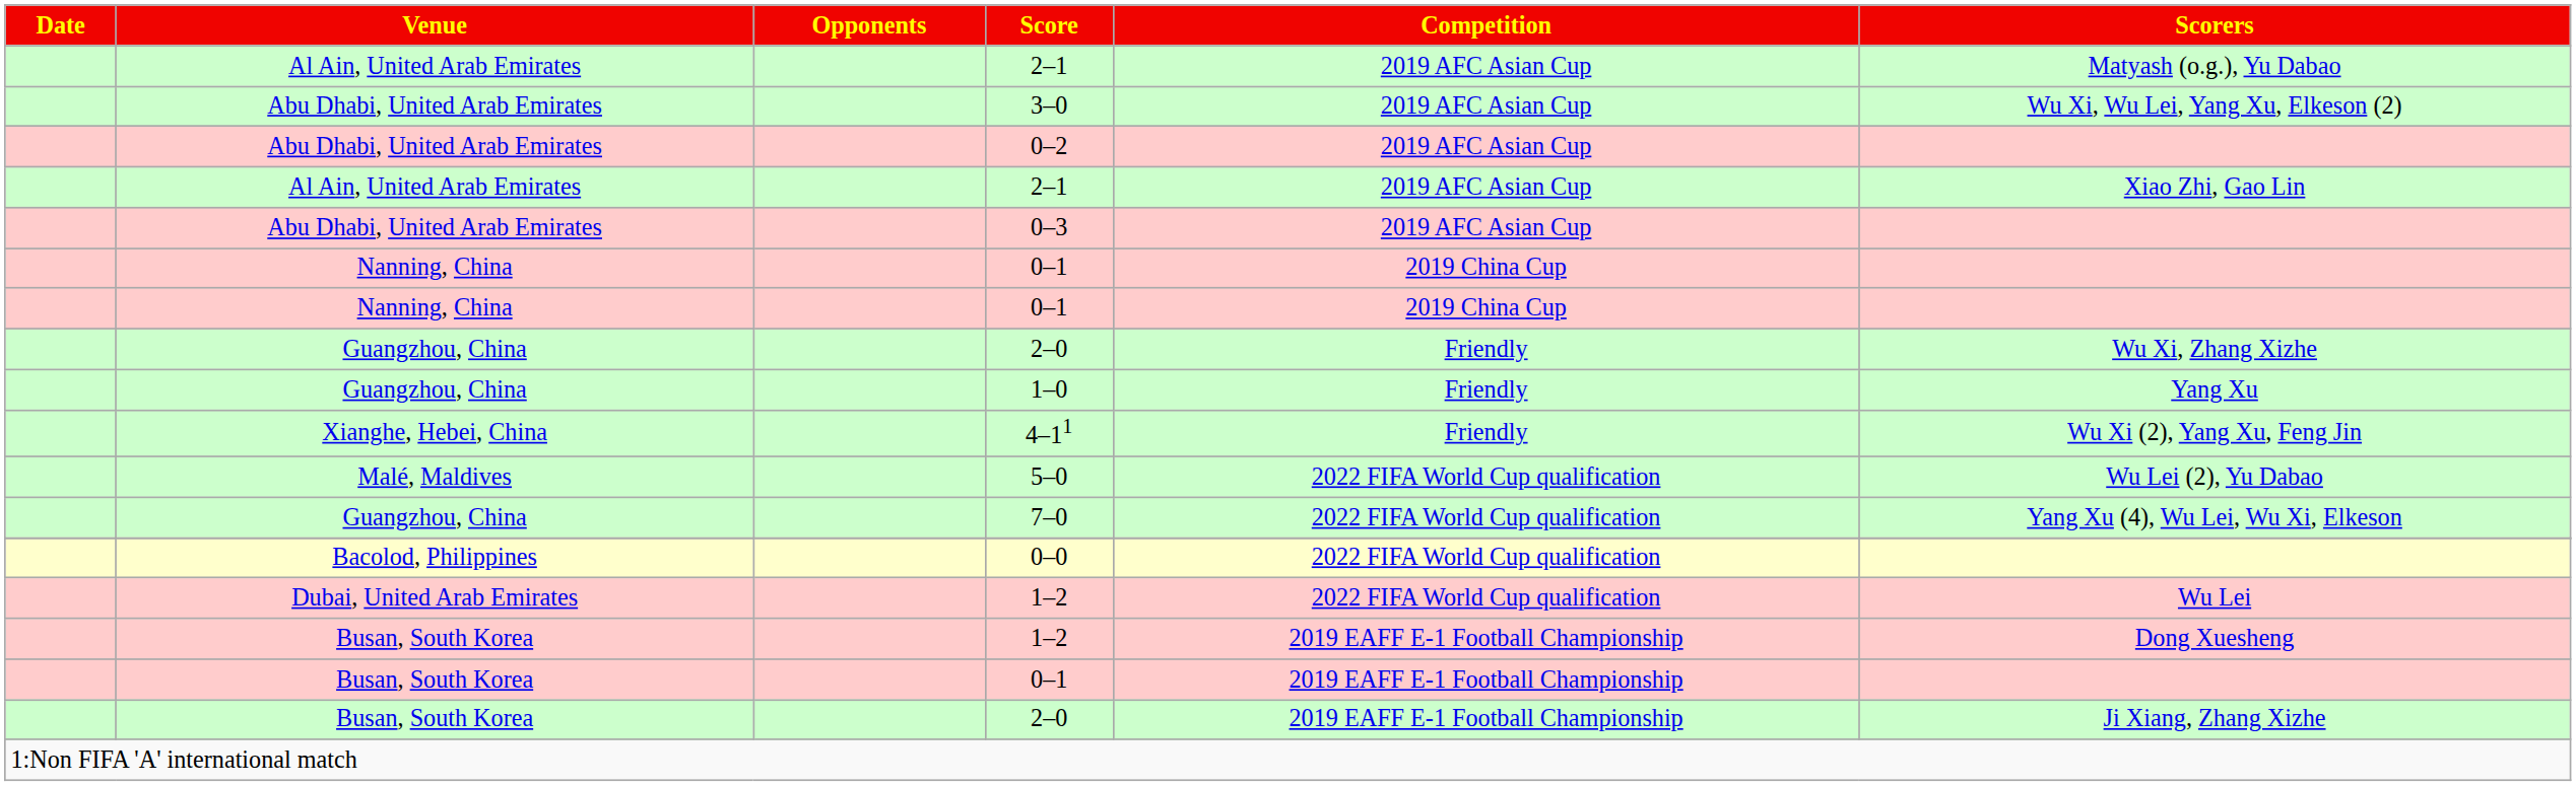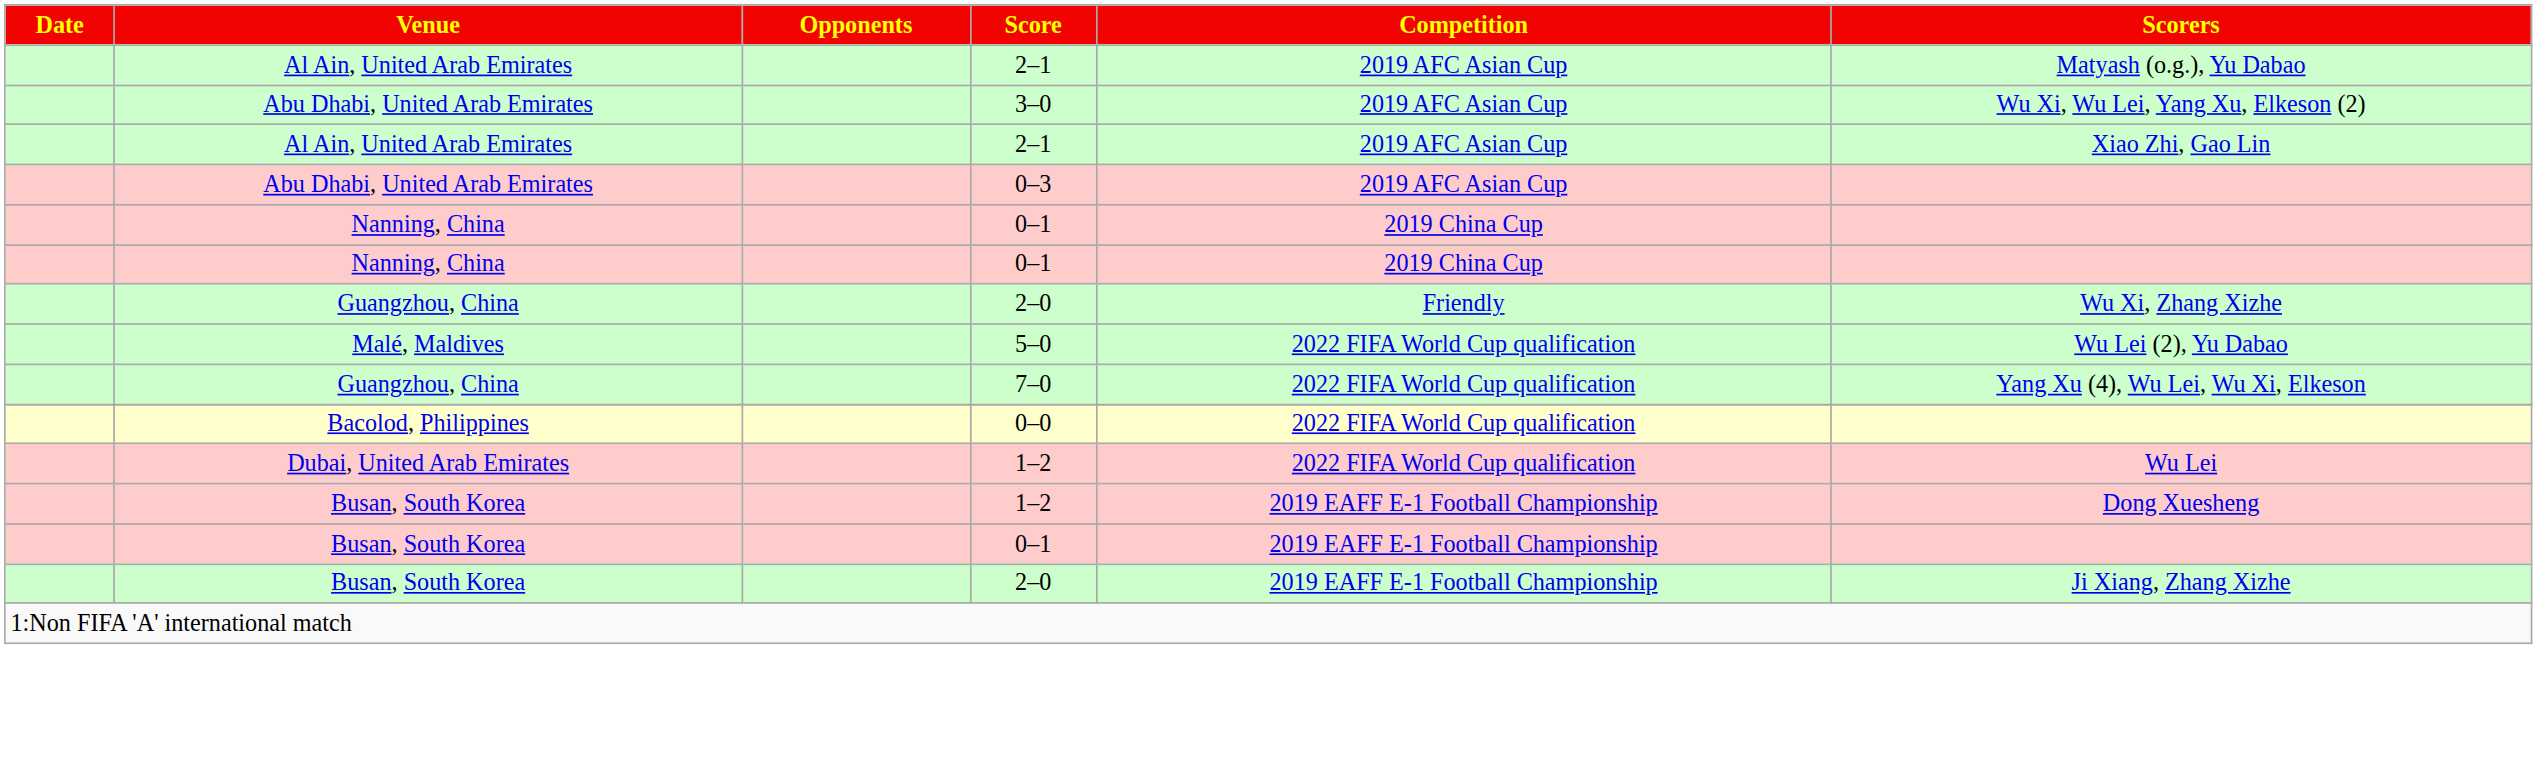 <table width=95% class="wikitable" style="text-align: center; font-size: 90%">
 <tr bgcolor=#F00300 style="color:yellow">
 <td><strong>Date</strong></td>
 <td><strong>Venue</strong></td>
 <td><strong>Opponents</strong></td>
 <td><strong>Score</strong></td>
 <td><strong>Competition</strong></td>
 <td><strong>Scorers</strong></td>
 </tr>
 <tr bgcolor=#CCFFCC>
 <td></td>
 <td><a href='#'>Al Ain</a>, <a href='#'>United Arab Emirates</a></td>
 <td></td>
 <td>2–1</td>
 <td><a href='#'>2019 AFC Asian Cup</a></td>
 <td><a href='#'>Matyash</a> (o.g.), <a href='#'>Yu Dabao</a></td>
 </tr>
 <tr bgcolor=#CCFFCC>
 <td></td>
 <td><a href='#'>Abu Dhabi</a>, <a href='#'>United Arab Emirates</a></td>
 <td></td>
 <td>3–0</td>
 <td><a href='#'>2019 AFC Asian Cup</a></td>
 <td><a href='#'>Wu Xi</a>, <a href='#'>Wu Lei</a>, <a href='#'>Yang Xu</a>, <a href='#'>Elkeson</a> (2)</td>
-</tr>
-<tr bgcolor=#FFCCCC>
-<td></td>
-<td><a href='#'>Abu Dhabi</a>, <a href='#'>United Arab Emirates</a></td>
-<td></td>
-<td>0–2</td>
-<td><a href='#'>2019 AFC Asian Cup</a></td>
-<td></td>
 </tr>
 <tr bgcolor=#CCFFCC>
 <td></td>
 <td><a href='#'>Al Ain</a>, <a href='#'>United Arab Emirates</a></td>
 <td></td>
 <td>2–1</td>
 <td><a href='#'>2019 AFC Asian Cup</a></td>
 <td><a href='#'>Xiao Zhi</a>, <a href='#'>Gao Lin</a></td>
 </tr>
 <tr bgcolor=#FFCCCC>
 <td></td>
 <td><a href='#'>Abu Dhabi</a>, <a href='#'>United Arab Emirates</a></td>
 <td></td>
 <td>0–3</td>
 <td><a href='#'>2019 AFC Asian Cup</a></td>
 <td></td>
 </tr>
 <tr bgcolor=#FFCCCC>
 <td></td>
 <td><a href='#'>Nanning</a>, <a href='#'>China</a></td>
 <td></td>
 <td>0–1</td>
 <td><a href='#'>2019 China Cup</a></td>
 <td></td>
 </tr>
 <tr bgcolor=#FFCCCC>
 <td></td>
 <td><a href='#'>Nanning</a>, <a href='#'>China</a></td>
 <td></td>
 <td>0–1</td>
 <td><a href='#'>2019 China Cup</a></td>
 <td></td>
 </tr>
 <tr bgcolor=#CCFFCC>
 <td></td>
 <td><a href='#'>Guangzhou</a>, <a href='#'>China</a></td>
 <td></td>
 <td>2–0</td>
 <td><a href='#'>Friendly</a></td>
 <td><a href='#'>Wu Xi</a>, <a href='#'>Zhang Xizhe</a></td>
-</tr>
-<tr bgcolor=#CCFFCC>
-<td></td>
-<td><a href='#'>Guangzhou</a>, <a href='#'>China</a></td>
-<td></td>
-<td>1–0</td>
-<td><a href='#'>Friendly</a></td>
-<td><a href='#'>Yang Xu</a></td>
-</tr>
-<tr bgcolor=#CCFFCC>
-<td></td>
-<td><a href='#'>Xianghe</a>, <a href='#'>Hebei</a>, <a href='#'>China</a></td>
-<td></td>
-<td>4–1<sup>1</sup></td>
-<td><a href='#'>Friendly</a></td>
-<td><a href='#'>Wu Xi</a> (2), <a href='#'>Yang Xu</a>, <a href='#'>Feng Jin</a></td>
 </tr>
 <tr bgcolor=#CCFFCC>
 <td></td>
 <td><a href='#'>Malé</a>, <a href='#'>Maldives</a></td>
 <td></td>
 <td>5–0</td>
 <td><a href='#'>2022 FIFA World Cup qualification</a></td>
 <td><a href='#'>Wu Lei</a> (2), <a href='#'>Yu Dabao</a></td>
 </tr>
 <tr bgcolor=#CCFFCC>
 <td></td>
 <td><a href='#'>Guangzhou</a>, <a href='#'>China</a></td>
 <td></td>
 <td>7–0</td>
 <td><a href='#'>2022 FIFA World Cup qualification</a></td>
 <td><a href='#'>Yang Xu</a> (4), <a href='#'>Wu Lei</a>, <a href='#'>Wu Xi</a>, <a href='#'>Elkeson</a></td>
 </tr>
 <tr>
 </tr>
 <tr bgcolor=#FFFFCC>
 <td></td>
 <td><a href='#'>Bacolod</a>, <a href='#'>Philippines</a></td>
 <td></td>
 <td>0–0</td>
 <td><a href='#'>2022 FIFA World Cup qualification</a></td>
 <td></td>
 </tr>
 <tr bgcolor=#FFCCCC>
 <td></td>
 <td><a href='#'>Dubai</a>, <a href='#'>United Arab Emirates</a></td>
 <td></td>
 <td>1–2</td>
 <td><a href='#'>2022 FIFA World Cup qualification</a></td>
 <td><a href='#'>Wu Lei</a></td>
 </tr>
 <tr bgcolor=#FFCCCC>
 <td></td>
 <td><a href='#'>Busan</a>, <a href='#'>South Korea</a></td>
 <td></td>
 <td>1–2</td>
 <td><a href='#'>2019 EAFF E-1 Football Championship</a></td>
 <td><a href='#'>Dong Xuesheng</a></td>
 </tr>
 <tr bgcolor=#FFCCCC>
 <td></td>
 <td><a href='#'>Busan</a>, <a href='#'>South Korea</a></td>
 <td></td>
 <td>0–1</td>
 <td><a href='#'>2019 EAFF E-1 Football Championship</a></td>
 <td></td>
 </tr>
 <tr bgcolor=#CCFFCC>
 <td></td>
 <td><a href='#'>Busan</a>, <a href='#'>South Korea</a></td>
 <td></td>
 <td>2–0</td>
 <td><a href='#'>2019 EAFF E-1 Football Championship</a></td>
 <td><a href='#'>Ji Xiang</a>, <a href='#'>Zhang Xizhe</a></td>
 </tr>
 <tr>
 <td colspan=6 align=left>1:Non FIFA 'A' international match</td>
 </tr>
 </table>
